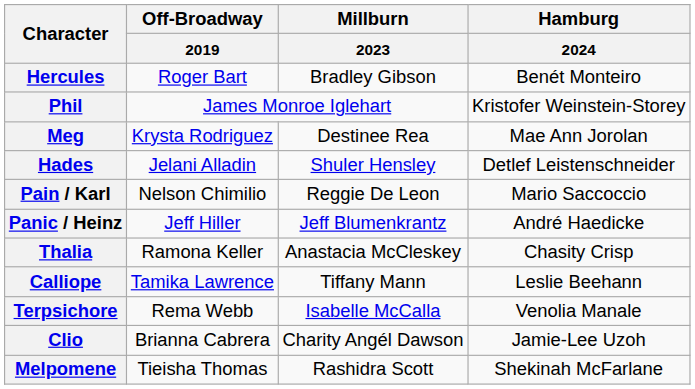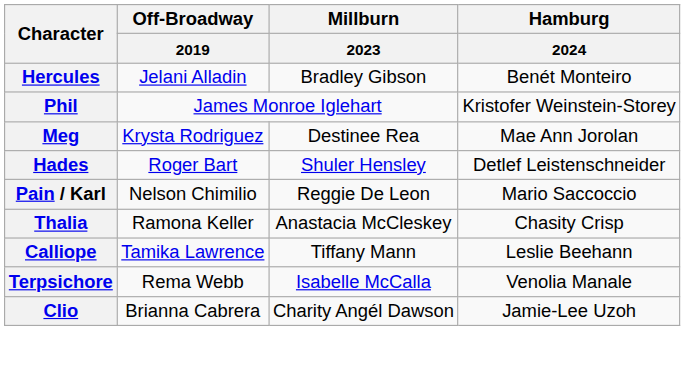 <table class="wikitable">
 <tr>
 <th rowspan=2>Character</th>
 <th>Off-Broadway</th>
 <th>Millburn</th>
 <th>Hamburg</th>
 </tr>
 <tr>
 <th><small>2019</small></th>
 <th><small>2023</small></th>
 <th><small>2024</small></th>
 </tr>
 <tr>
 <th><a href='#'>Hercules</a></th>
-<td align=center><a href='#'>Roger Bart</a></td>
+<td align=center><a href='#'>Jelani Alladin</a></td>
 <td align=center>Bradley Gibson</td>
 <td align=center>Benét Monteiro</td>
 </tr>
 <tr>
 <th><a href='#'>Phil</a></th>
 <td align=center colspan="2"><a href='#'>James Monroe Iglehart</a></td>
 <td>Kristofer Weinstein-Storey</td>
 </tr>
 <tr>
 <th><a href='#'>Meg</a></th>
 <td align=center><a href='#'>Krysta Rodriguez</a></td>
 <td align=center>Destinee Rea</td>
 <td align=center>Mae Ann Jorolan</td>
 </tr>
 <tr>
 <th><a href='#'>Hades</a></th>
-<td align=center><a href='#'>Jelani Alladin</a></td>
+<td align=center><a href='#'>Roger Bart</a></td>
 <td align=center><a href='#'>Shuler Hensley</a></td>
 <td align=center>Detlef Leistenschneider</td>
 </tr>
 <tr>
 <th><a href='#'>Pain</a> / Karl</th>
 <td align=center>Nelson Chimilio</td>
 <td align=center>Reggie De Leon</td>
 <td align=center>Mario Saccoccio</td>
-</tr>
-<tr>
-<th><a href='#'>Panic</a> / Heinz</th>
-<td align=center><a href='#'>Jeff Hiller</a></td>
-<td align=center><a href='#'>Jeff Blumenkrantz</a></td>
-<td align=center>André Haedicke</td>
 </tr>
 <tr>
 <th><a href='#'>Thalia</a></th>
 <td align=center>Ramona Keller</td>
 <td align=center>Anastacia McCleskey</td>
 <td align=center>Chasity Crisp</td>
 </tr>
 <tr>
 <th><a href='#'>Calliope</a></th>
 <td align=center><a href='#'>Tamika Lawrence</a></td>
 <td align=center>Tiffany Mann</td>
 <td align=center>Leslie Beehann</td>
 </tr>
 <tr>
 <th><a href='#'>Terpsichore</a></th>
 <td align=center>Rema Webb</td>
 <td align=center><a href='#'>Isabelle McCalla</a></td>
 <td align=center>Venolia Manale</td>
 </tr>
 <tr>
 <th><a href='#'>Clio</a></th>
 <td align=center>Brianna Cabrera</td>
 <td align=center>Charity Angél Dawson</td>
 <td align=center>Jamie-Lee Uzoh</td>
 </tr>
-<tr>
-<th><a href='#'>Melpomene</a></th>
-<td align=center>Tieisha Thomas</td>
-<td align=center>Rashidra Scott</td>
-<td align=center>Shekinah McFarlane</td>
-</tr>
 </table>
